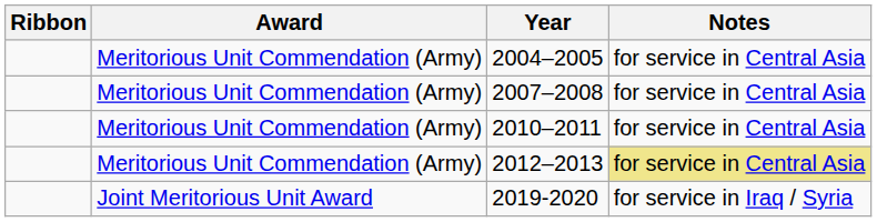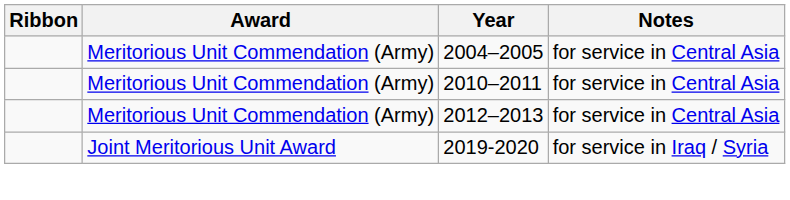 <table class="wikitable" style="float:left;">
 <tr style="background:#efefef;">
 <th>Ribbon</th>
 <th>Award</th>
 <th>Year</th>
 <th>Notes</th>
 </tr>
 <tr>
 <td></td>
 <td><a href='#'>Meritorious Unit Commendation</a> (Army)</td>
 <td>2004–2005</td>
 <td>for service in <a href='#'>Central Asia</a></td>
 </tr>
 <tr>
 <td></td>
 <td><a href='#'>Meritorious Unit Commendation</a> (Army)</td>
-<td>2007–2008</td>
-<td>for service in <a href='#'>Central Asia</a></td>
-</tr>
-<tr>
-<td></td>
-<td><a href='#'>Meritorious Unit Commendation</a> (Army)</td>
 <td>2010–2011</td>
 <td>for service in <a href='#'>Central Asia</a></td>
 </tr>
 <tr>
 <td></td>
 <td><a href='#'>Meritorious Unit Commendation</a> (Army)</td>
 <td>2012–2013</td>
-<td style="background: khaki;">for service in <a href='#'>Central Asia</a></td>
+<td>for service in <a href='#'>Central Asia</a></td>
 </tr>
 <tr>
 <td></td>
 <td><a href='#'>Joint Meritorious Unit Award</a></td>
 <td>2019-2020</td>
 <td>for service in <a href='#'>Iraq</a> / <a href='#'>Syria</a></td>
 </tr>
 </table>
